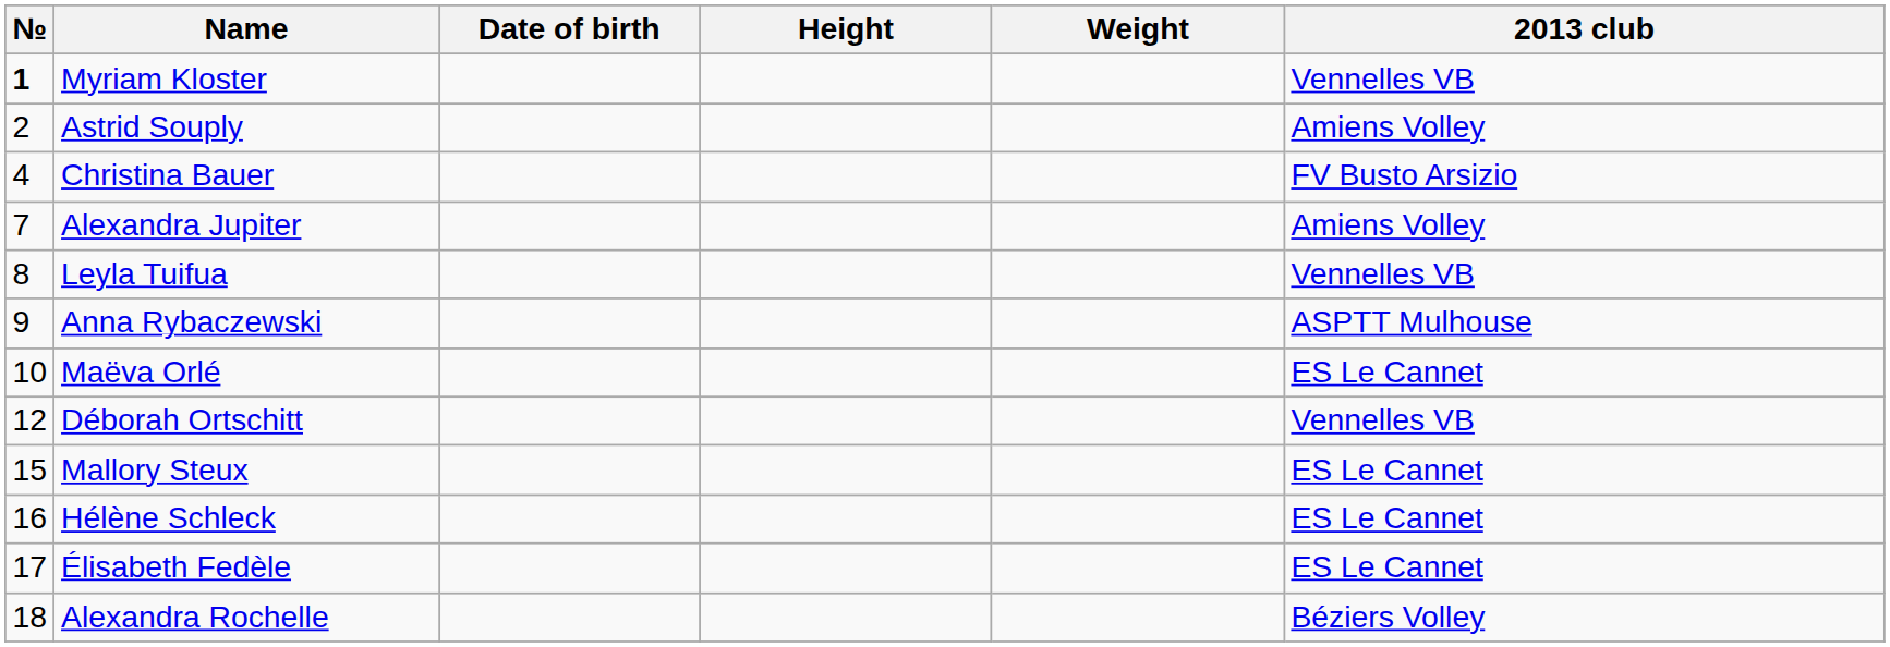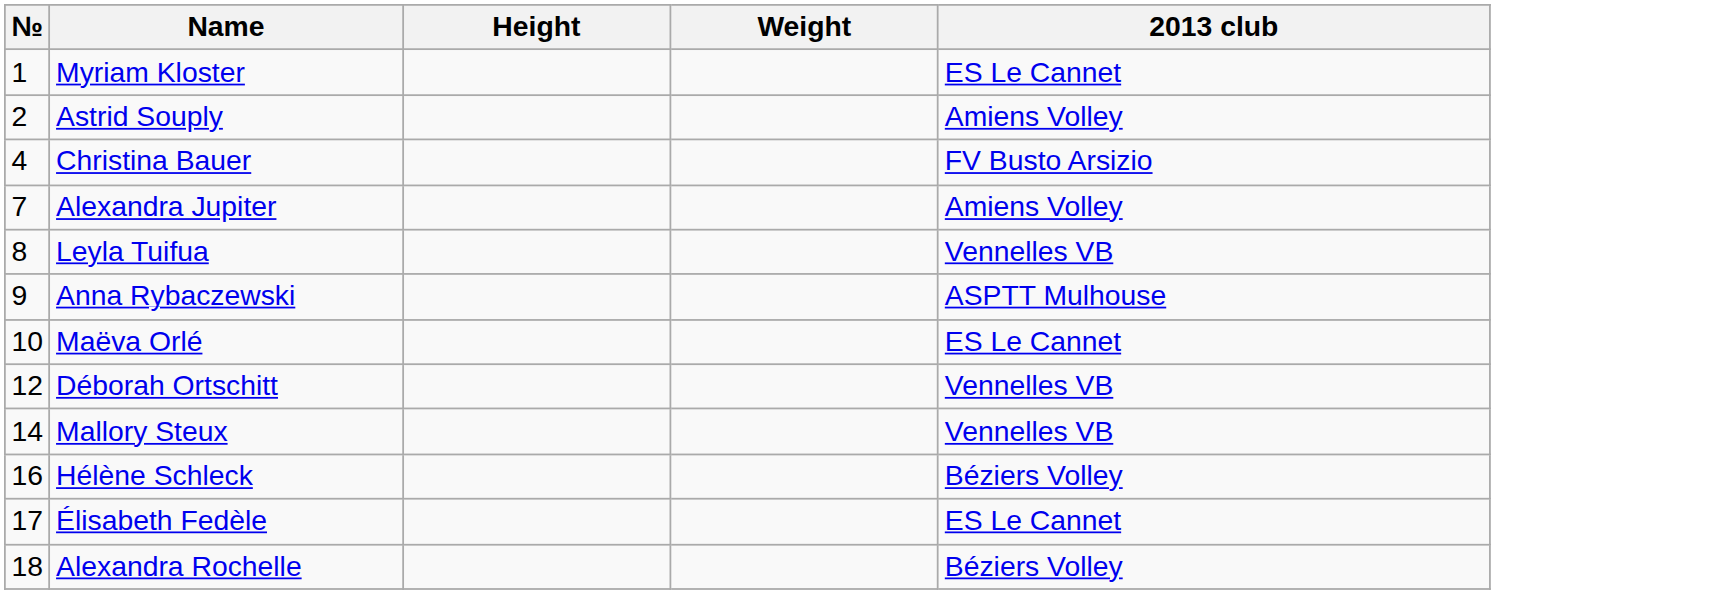 <table class=wikitable sortable style=font-size:100%; text-align:center;>
 <tr>
 <th>№</th>
 <th style=width:12em>Name</th>
-<th style=width:8em>Date of birth</th>
 <th style=width:9em>Height</th>
 <th style=width:9em>Weight</th>
 <th style=width:19em>2013 club</th>
 </tr>
 <tr>
-<td><strong>1</strong></td>
+<td>1</td>
 <td><a href='#'>Myriam Kloster</a></td>
 <td></td>
 <td></td>
-<td></td>
-<td> <a href='#'>Vennelles VB</a></td>
+<td> <a href='#'>ES Le Cannet</a></td>
 </tr>
 <tr>
 <td>2</td>
 <td><a href='#'>Astrid Souply</a></td>
-<td></td>
 <td></td>
 <td></td>
 <td> <a href='#'>Amiens Volley</a></td>
 </tr>
 <tr>
 <td>4</td>
 <td><a href='#'>Christina Bauer</a></td>
 <td></td>
 <td></td>
-<td></td>
 <td> <a href='#'>FV Busto Arsizio</a></td>
 </tr>
 <tr>
 <td>7</td>
 <td><a href='#'>Alexandra Jupiter</a></td>
-<td></td>
 <td></td>
 <td></td>
 <td> <a href='#'>Amiens Volley</a></td>
 </tr>
 <tr>
 <td>8</td>
 <td><a href='#'>Leyla Tuifua</a></td>
 <td></td>
 <td></td>
-<td></td>
 <td> <a href='#'>Vennelles VB</a></td>
 </tr>
 <tr>
 <td>9</td>
 <td><a href='#'>Anna Rybaczewski </a></td>
-<td></td>
 <td></td>
 <td></td>
 <td> <a href='#'>ASPTT Mulhouse</a></td>
 </tr>
 <tr>
 <td>10</td>
 <td><a href='#'>Maëva Orlé</a></td>
 <td></td>
 <td></td>
-<td></td>
 <td> <a href='#'>ES Le Cannet</a></td>
 </tr>
 <tr>
 <td>12</td>
 <td><a href='#'>Déborah Ortschitt</a></td>
 <td></td>
 <td></td>
-<td></td>
 <td> <a href='#'>Vennelles VB</a></td>
 </tr>
 <tr>
-<td>15</td>
+<td>14</td>
 <td><a href='#'>Mallory Steux</a></td>
 <td></td>
 <td></td>
-<td></td>
-<td> <a href='#'>ES Le Cannet</a></td>
+<td> <a href='#'>Vennelles VB</a></td>
 </tr>
 <tr>
 <td>16</td>
 <td><a href='#'>Hélène Schleck</a></td>
 <td></td>
 <td></td>
-<td></td>
-<td> <a href='#'>ES Le Cannet</a></td>
+<td> <a href='#'>Béziers Volley</a></td>
 </tr>
 <tr>
 <td>17</td>
 <td><a href='#'>Élisabeth Fedèle</a></td>
-<td></td>
 <td></td>
 <td></td>
 <td> <a href='#'>ES Le Cannet</a></td>
 </tr>
 <tr>
 <td>18</td>
 <td><a href='#'>Alexandra Rochelle</a></td>
 <td></td>
 <td></td>
-<td></td>
 <td> <a href='#'>Béziers Volley</a></td>
 </tr>
 </table>
